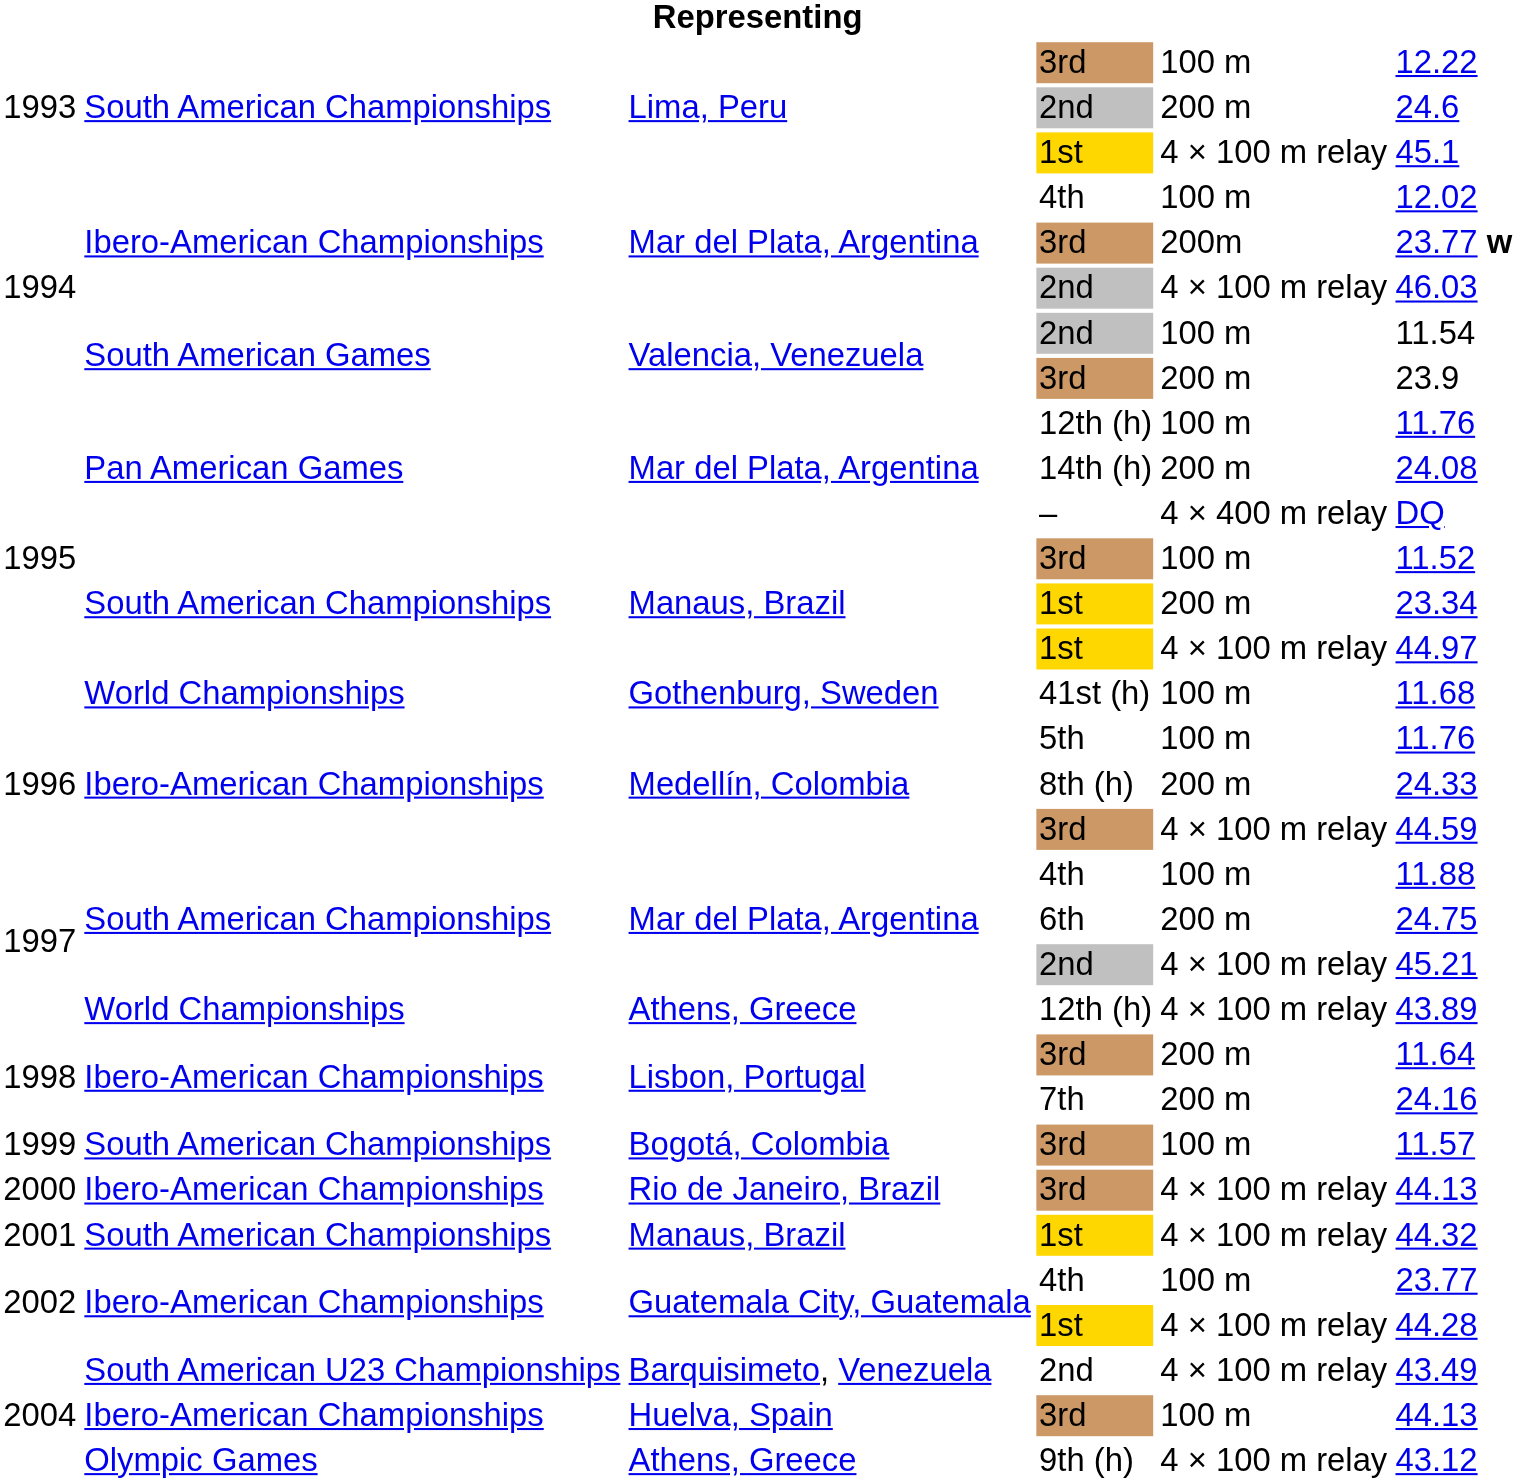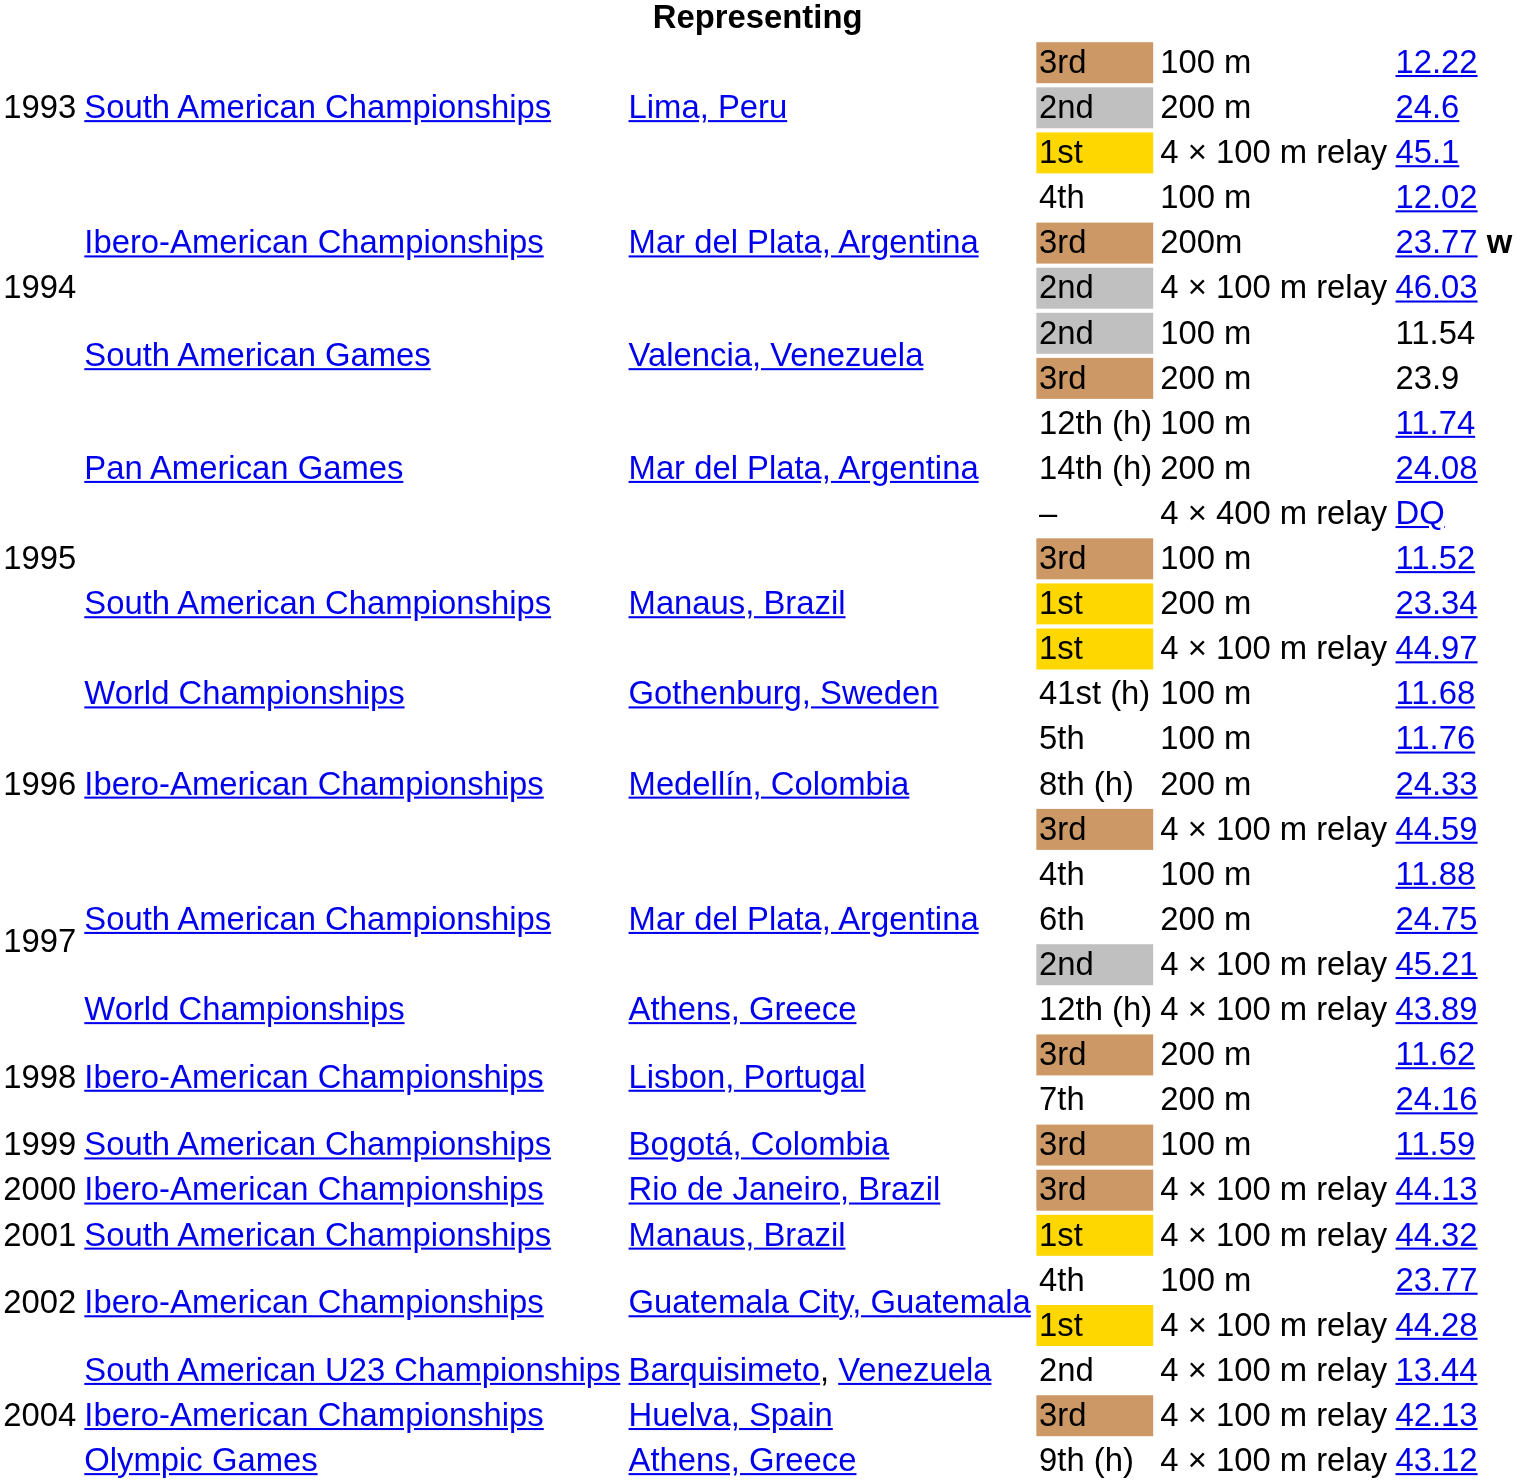 <table>
 <tr>
 <th colspan="6">Representing </th>
 </tr>
 <tr>
 <td rowspan=3>1993</td>
 <td rowspan=3><a href='#'>South American Championships</a></td>
 <td rowspan=3><a href='#'>Lima, Peru</a></td>
 <td bgcolor=cc9966>3rd</td>
 <td>100 m</td>
 <td><a href='#'>12.22</a></td>
 </tr>
 <tr>
 <td bgcolor=silver>2nd</td>
 <td>200 m</td>
 <td><a href='#'>24.6</a></td>
 </tr>
 <tr>
 <td bgcolor=gold>1st</td>
 <td>4 × 100 m relay</td>
 <td><a href='#'>45.1</a></td>
 </tr>
 <tr>
 <td rowspan=5>1994</td>
 <td rowspan=3><a href='#'>Ibero-American Championships</a></td>
 <td rowspan=3><a href='#'>Mar del Plata, Argentina</a></td>
 <td>4th</td>
 <td>100 m</td>
 <td><a href='#'>12.02</a></td>
 </tr>
 <tr>
 <td bgcolor="cc9966">3rd</td>
 <td>200m</td>
 <td><a href='#'>23.77</a> <strong>w</strong></td>
 </tr>
 <tr>
 <td bgcolor=silver>2nd</td>
 <td>4 × 100 m relay</td>
 <td><a href='#'>46.03</a></td>
 </tr>
 <tr>
 <td rowspan=2><a href='#'>South American Games</a></td>
 <td rowspan=2><a href='#'>Valencia, Venezuela</a></td>
 <td bgcolor=silver>2nd</td>
 <td>100 m</td>
 <td>11.54</td>
 </tr>
 <tr>
 <td bgcolor=cc9966>3rd</td>
 <td>200 m</td>
 <td>23.9</td>
 </tr>
 <tr>
 <td rowspan=7>1995</td>
 <td rowspan=3><a href='#'>Pan American Games</a></td>
 <td rowspan=3><a href='#'>Mar del Plata, Argentina</a></td>
 <td>12th (h)</td>
 <td>100 m</td>
-<td><a href='#'>11.76</a></td>
+<td><a href='#'>11.74</a></td>
 </tr>
 <tr>
 <td>14th (h)</td>
 <td>200 m</td>
 <td><a href='#'>24.08</a></td>
 </tr>
 <tr>
 <td>–</td>
 <td>4 × 400 m relay</td>
 <td><a href='#'>DQ</a></td>
 </tr>
 <tr>
 <td rowspan=3><a href='#'>South American Championships</a></td>
 <td rowspan=3><a href='#'>Manaus, Brazil</a></td>
 <td bgcolor=cc9966>3rd</td>
 <td>100 m</td>
 <td><a href='#'>11.52</a></td>
 </tr>
 <tr>
 <td bgcolor=gold>1st</td>
 <td>200 m</td>
 <td><a href='#'>23.34</a></td>
 </tr>
 <tr>
 <td bgcolor=gold>1st</td>
 <td>4 × 100 m relay</td>
 <td><a href='#'>44.97</a></td>
 </tr>
 <tr>
 <td><a href='#'>World Championships</a></td>
 <td><a href='#'>Gothenburg, Sweden</a></td>
 <td>41st (h)</td>
 <td>100 m</td>
 <td><a href='#'>11.68</a></td>
 </tr>
 <tr>
 <td rowspan=3>1996</td>
 <td rowspan=3><a href='#'>Ibero-American Championships</a></td>
 <td rowspan=3><a href='#'>Medellín, Colombia</a></td>
 <td>5th</td>
 <td>100 m</td>
 <td><a href='#'>11.76</a></td>
 </tr>
 <tr>
 <td>8th (h)</td>
 <td>200 m</td>
 <td><a href='#'>24.33</a></td>
 </tr>
 <tr>
 <td bgcolor=cc9966>3rd</td>
 <td>4 × 100 m relay</td>
 <td><a href='#'>44.59</a></td>
 </tr>
 <tr>
 <td rowspan=4>1997</td>
 <td rowspan=3><a href='#'>South American Championships</a></td>
 <td rowspan=3><a href='#'>Mar del Plata, Argentina</a></td>
 <td>4th</td>
 <td>100 m</td>
 <td><a href='#'>11.88</a></td>
 </tr>
 <tr>
 <td>6th</td>
 <td>200 m</td>
 <td><a href='#'>24.75</a></td>
 </tr>
 <tr>
 <td bgcolor=silver>2nd</td>
 <td>4 × 100 m relay</td>
 <td><a href='#'>45.21</a></td>
 </tr>
 <tr>
 <td><a href='#'>World Championships</a></td>
 <td><a href='#'>Athens, Greece</a></td>
 <td>12th (h)</td>
 <td>4 × 100 m relay</td>
 <td><a href='#'>43.89</a></td>
 </tr>
 <tr>
 <td rowspan=2>1998</td>
 <td rowspan=2><a href='#'>Ibero-American Championships</a></td>
 <td rowspan=2><a href='#'>Lisbon, Portugal</a></td>
 <td bgcolor=cc9966>3rd</td>
 <td>200 m</td>
-<td><a href='#'>11.64</a></td>
+<td><a href='#'>11.62</a></td>
 </tr>
 <tr>
 <td>7th</td>
 <td>200 m</td>
 <td><a href='#'>24.16</a></td>
 </tr>
 <tr>
 <td>1999</td>
 <td><a href='#'>South American Championships</a></td>
 <td><a href='#'>Bogotá, Colombia</a></td>
 <td bgcolor=cc9966>3rd</td>
 <td>100 m</td>
-<td><a href='#'>11.57</a></td>
+<td><a href='#'>11.59</a></td>
 </tr>
 <tr>
 <td>2000</td>
 <td><a href='#'>Ibero-American Championships</a></td>
 <td><a href='#'>Rio de Janeiro, Brazil</a></td>
 <td bgcolor=cc9966>3rd</td>
 <td>4 × 100 m relay</td>
 <td><a href='#'>44.13</a></td>
 </tr>
 <tr>
 <td>2001</td>
 <td><a href='#'>South American Championships</a></td>
 <td><a href='#'>Manaus, Brazil</a></td>
 <td bgcolor=gold>1st</td>
 <td>4 × 100 m relay</td>
 <td><a href='#'>44.32</a></td>
 </tr>
 <tr>
 <td rowspan=2>2002</td>
 <td rowspan=2><a href='#'>Ibero-American Championships</a></td>
 <td rowspan=2><a href='#'>Guatemala City, Guatemala</a></td>
 <td>4th</td>
 <td>100 m</td>
 <td><a href='#'>23.77</a></td>
 </tr>
 <tr>
 <td bgcolor=gold>1st</td>
 <td>4 × 100 m relay</td>
 <td><a href='#'>44.28</a></td>
 </tr>
 <tr>
 <td rowspan=3>2004</td>
 <td><a href='#'>South American U23 Championships</a></td>
 <td><a href='#'>Barquisimeto</a>, <a href='#'>Venezuela</a></td>
 <td>2nd </td>
 <td>4 × 100 m relay</td>
-<td><a href='#'>43.49</a></td>
+<td><a href='#'>13.44</a></td>
 </tr>
 <tr>
 <td><a href='#'>Ibero-American Championships</a></td>
 <td><a href='#'>Huelva, Spain</a></td>
 <td bgcolor=cc9966>3rd</td>
-<td>100 m</td>
-<td><a href='#'>44.13</a></td>
+<td>4 × 100 m relay</td>
+<td><a href='#'>42.13</a></td>
 </tr>
 <tr>
 <td><a href='#'>Olympic Games</a></td>
 <td><a href='#'>Athens, Greece</a></td>
 <td>9th (h)</td>
 <td>4 × 100 m relay</td>
 <td><a href='#'>43.12</a></td>
 </tr>
 </table>
